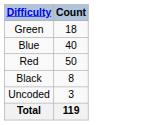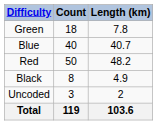 <table class="wikitable" style="text-align: center;" border="1" style="margin-top:0em">
 <tr>
 <th style="background-color:#B0C4DE;"><a href='#'>Difficulty</a></th>
 <th style="background-color:#B0C4DE;">Count</th>
+<th style="background-color:#B0C4DE;">Length (km)</th>
 </tr>
 <tr>
 <td>Green</td>
 <td>18</td>
+<td>7.8</td>
 </tr>
 <tr>
 <td>Blue</td>
 <td>40</td>
+<td>40.7</td>
 </tr>
 <tr>
 <td>Red</td>
 <td>50</td>
+<td>48.2</td>
 </tr>
 <tr>
 <td>Black</td>
 <td>8</td>
+<td>4.9</td>
 </tr>
 <tr>
 <td>Uncoded</td>
 <td>3</td>
+<td>2</td>
 </tr>
 <tr>
 <th>Total</th>
 <th>119</th>
+<th>103.6</th>
 </tr>
 </table>
